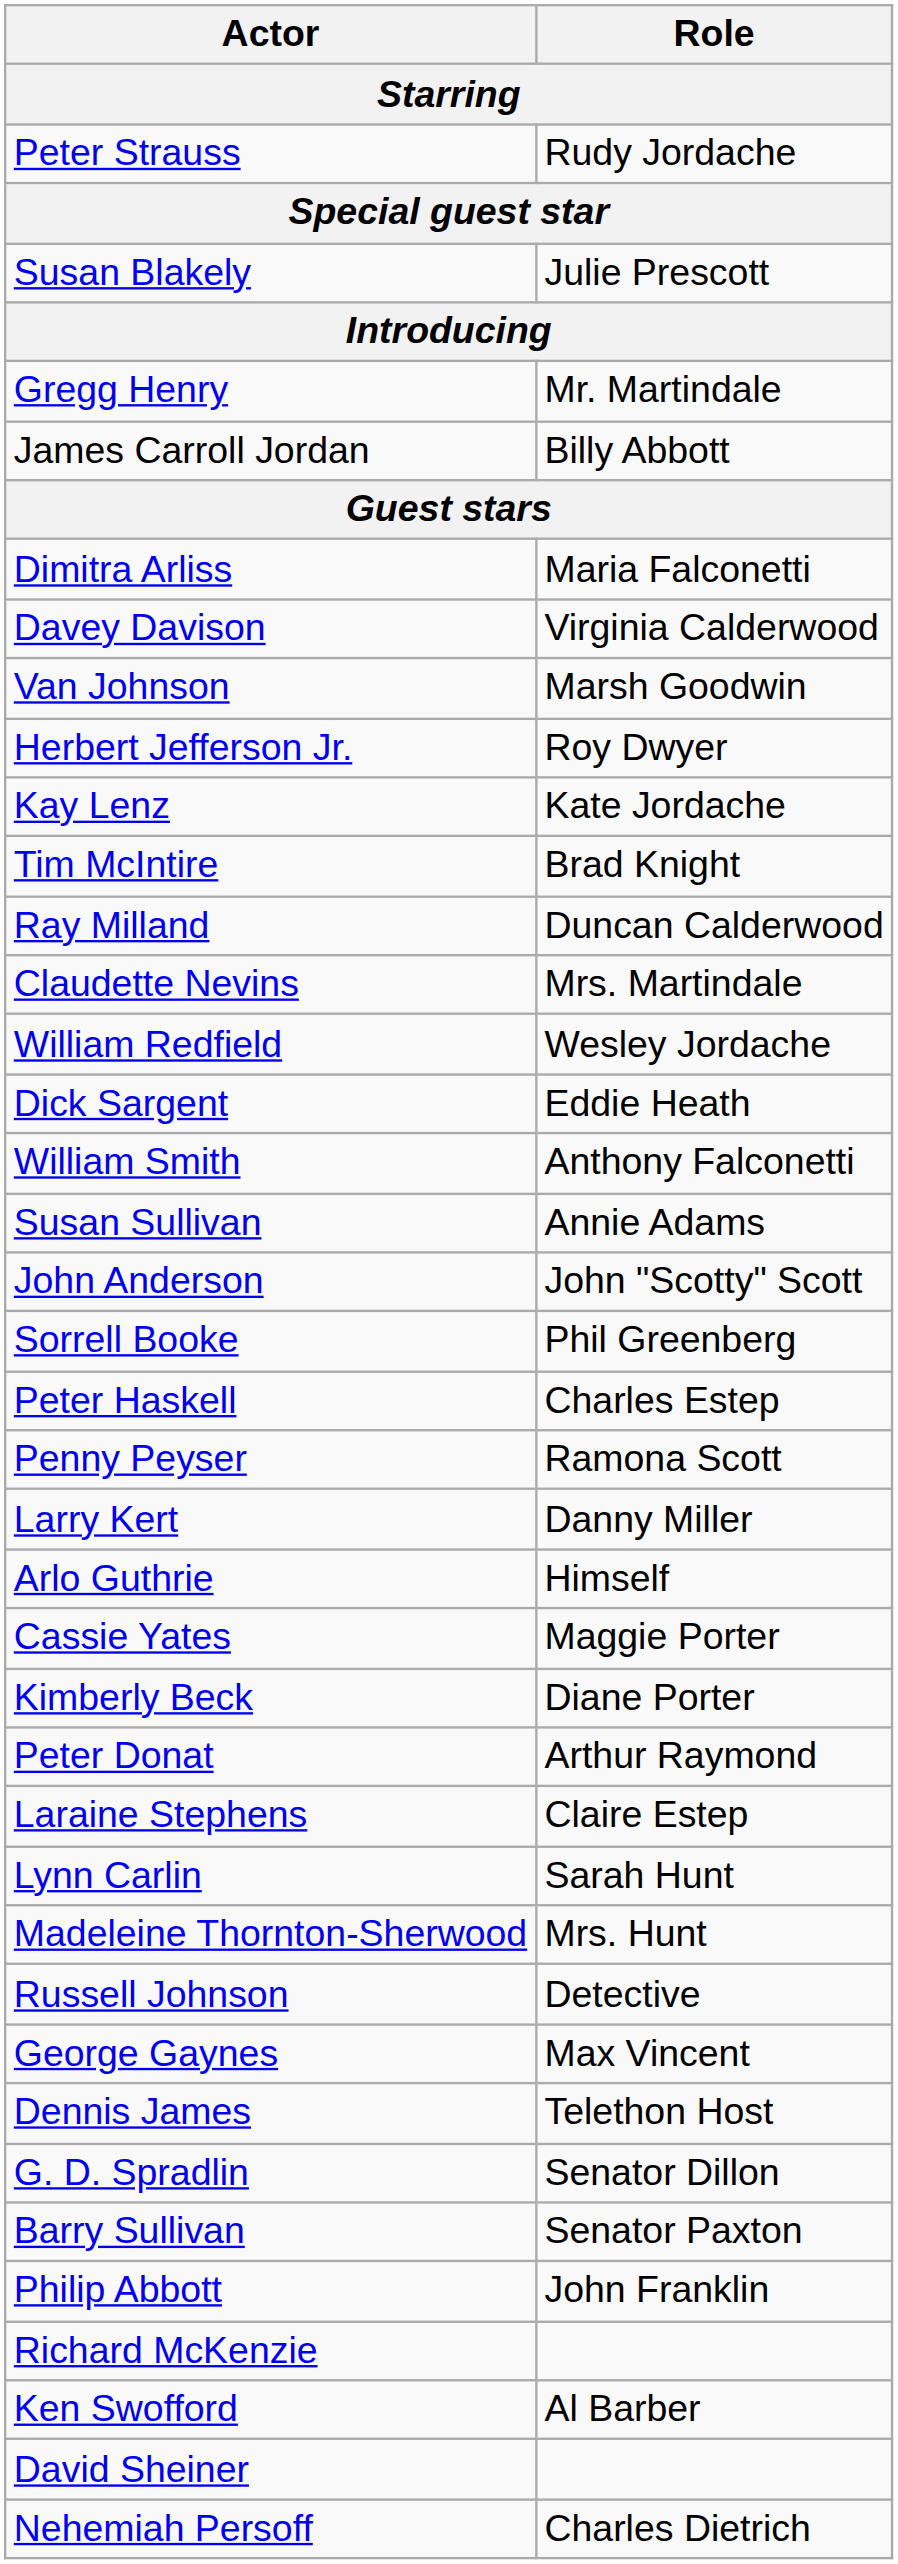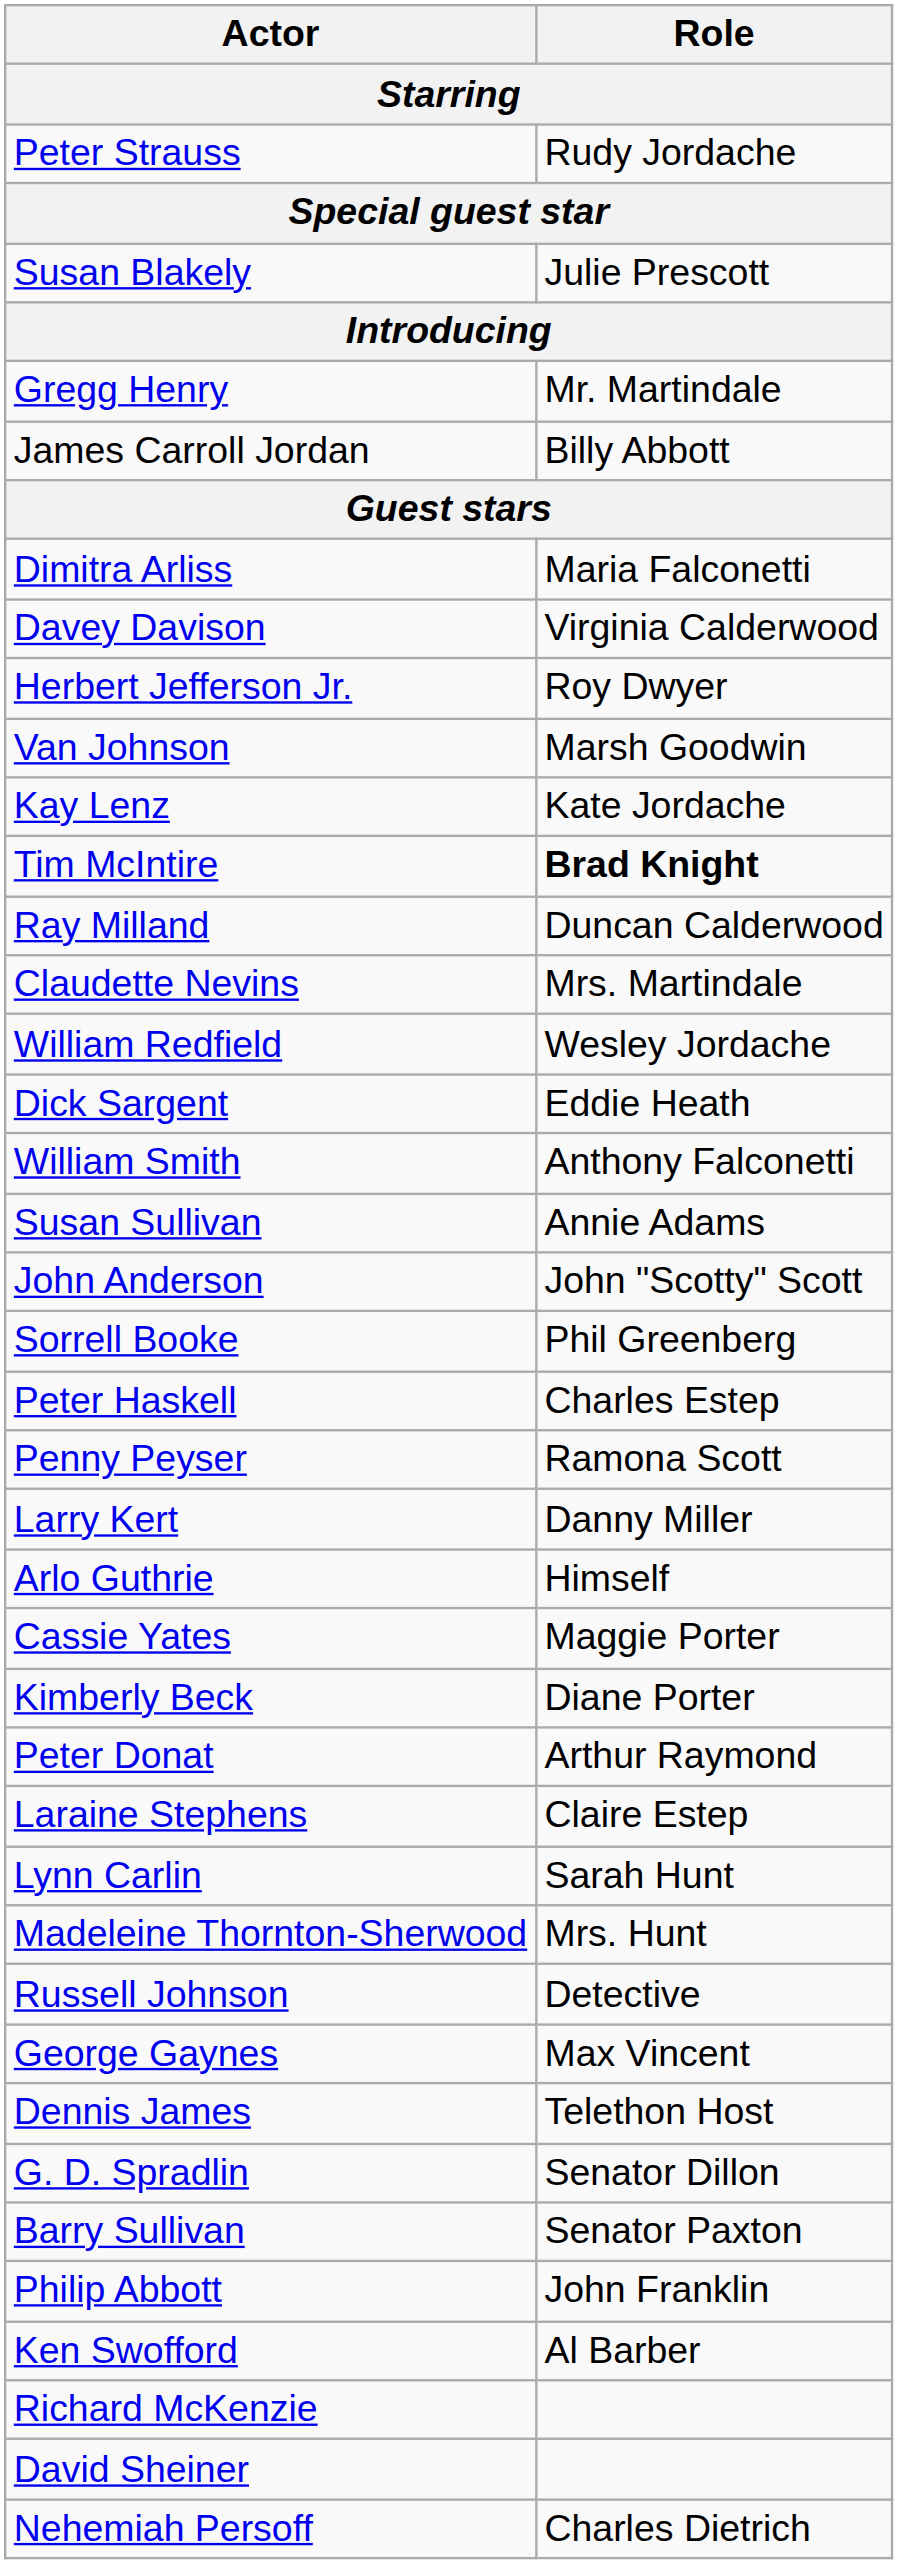 <table class="wikitable">
 <tr>
 <th>Actor</th>
 <th>Role</th>
 </tr>
 <tr>
 <th colspan="2"><em>Starring</em></th>
 </tr>
 <tr>
 <td><a href='#'>Peter Strauss</a></td>
 <td>Rudy Jordache</td>
 </tr>
 <tr>
 <th colspan="2"><em>Special guest star</em></th>
 </tr>
 <tr>
 <td><a href='#'>Susan Blakely</a></td>
 <td>Julie Prescott</td>
 </tr>
 <tr>
 <th colspan="2"><em>Introducing</em></th>
 </tr>
 <tr>
 <td><a href='#'>Gregg Henry</a></td>
 <td>Mr. Martindale</td>
 </tr>
 <tr>
 <td>James Carroll Jordan</td>
 <td>Billy Abbott</td>
 </tr>
 <tr>
 <th colspan="2"><em>Guest stars</em></th>
 </tr>
 <tr>
 <td><a href='#'>Dimitra Arliss</a></td>
 <td>Maria Falconetti</td>
 </tr>
 <tr>
 <td><a href='#'>Davey Davison</a></td>
 <td>Virginia Calderwood</td>
 </tr>
 <tr>
+<td><a href='#'>Herbert Jefferson Jr.</a></td>
+<td>Roy Dwyer</td>
+</tr>
+<tr>
 <td><a href='#'>Van Johnson</a></td>
 <td>Marsh Goodwin</td>
-</tr>
-<tr>
-<td><a href='#'>Herbert Jefferson Jr.</a></td>
-<td>Roy Dwyer</td>
 </tr>
 <tr>
 <td><a href='#'>Kay Lenz</a></td>
 <td>Kate Jordache</td>
 </tr>
 <tr>
 <td><a href='#'>Tim McIntire</a></td>
-<td>Brad Knight</td>
+<td><strong>Brad Knight</strong></td>
 </tr>
 <tr>
 <td><a href='#'>Ray Milland</a></td>
 <td>Duncan Calderwood</td>
 </tr>
 <tr>
 <td><a href='#'>Claudette Nevins</a></td>
 <td>Mrs. Martindale</td>
 </tr>
 <tr>
 <td><a href='#'>William Redfield</a></td>
 <td>Wesley Jordache</td>
 </tr>
 <tr>
 <td><a href='#'>Dick Sargent</a></td>
 <td>Eddie Heath</td>
 </tr>
 <tr>
 <td><a href='#'>William Smith</a></td>
 <td>Anthony Falconetti</td>
 </tr>
 <tr>
 <td><a href='#'>Susan Sullivan</a></td>
 <td>Annie Adams</td>
 </tr>
 <tr>
 <td><a href='#'>John Anderson</a></td>
 <td>John "Scotty" Scott</td>
 </tr>
 <tr>
 <td><a href='#'>Sorrell Booke</a></td>
 <td>Phil Greenberg</td>
 </tr>
 <tr>
 <td><a href='#'>Peter Haskell</a></td>
 <td>Charles Estep</td>
 </tr>
 <tr>
 <td><a href='#'>Penny Peyser</a></td>
 <td>Ramona Scott</td>
 </tr>
 <tr>
 <td><a href='#'>Larry Kert</a></td>
 <td>Danny Miller</td>
 </tr>
 <tr>
 <td><a href='#'>Arlo Guthrie</a></td>
 <td>Himself</td>
 </tr>
 <tr>
 <td><a href='#'>Cassie Yates</a></td>
 <td>Maggie Porter</td>
 </tr>
 <tr>
 <td><a href='#'>Kimberly Beck</a></td>
 <td>Diane Porter</td>
 </tr>
 <tr>
 <td><a href='#'>Peter Donat</a></td>
 <td>Arthur Raymond</td>
 </tr>
 <tr>
 <td><a href='#'>Laraine Stephens</a></td>
 <td>Claire Estep</td>
 </tr>
 <tr>
 <td><a href='#'>Lynn Carlin</a></td>
 <td>Sarah Hunt</td>
 </tr>
 <tr>
 <td><a href='#'>Madeleine Thornton-Sherwood</a></td>
 <td>Mrs. Hunt</td>
 </tr>
 <tr>
 <td><a href='#'>Russell Johnson</a></td>
 <td>Detective</td>
 </tr>
 <tr>
 <td><a href='#'>George Gaynes</a></td>
 <td>Max Vincent</td>
 </tr>
 <tr>
 <td><a href='#'>Dennis James</a></td>
 <td>Telethon Host</td>
 </tr>
 <tr>
 <td><a href='#'>G. D. Spradlin</a></td>
 <td>Senator Dillon</td>
 </tr>
 <tr>
 <td><a href='#'>Barry Sullivan</a></td>
 <td>Senator Paxton</td>
 </tr>
 <tr>
 <td><a href='#'>Philip Abbott</a></td>
 <td>John Franklin</td>
 </tr>
 <tr>
+<td><a href='#'>Ken Swofford</a></td>
+<td>Al Barber</td>
+</tr>
+<tr>
 <td><a href='#'>Richard McKenzie</a></td>
 <td></td>
-</tr>
-<tr>
-<td><a href='#'>Ken Swofford</a></td>
-<td>Al Barber</td>
 </tr>
 <tr>
 <td><a href='#'>David Sheiner</a></td>
 <td></td>
 </tr>
 <tr>
 <td><a href='#'>Nehemiah Persoff</a></td>
 <td>Charles Dietrich</td>
 </tr>
 </table>
